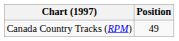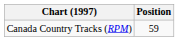 <table class="wikitable sortable">
 <tr>
 <th scope="col">Chart (1997)</th>
 <th scope="col">Position</th>
 </tr>
 <tr>
 <td>Canada Country Tracks (<em><a href='#'>RPM</a></em>)</td>
-<td align="center">49</td>
+<td align="center">59</td>
 </tr>
 </table>
